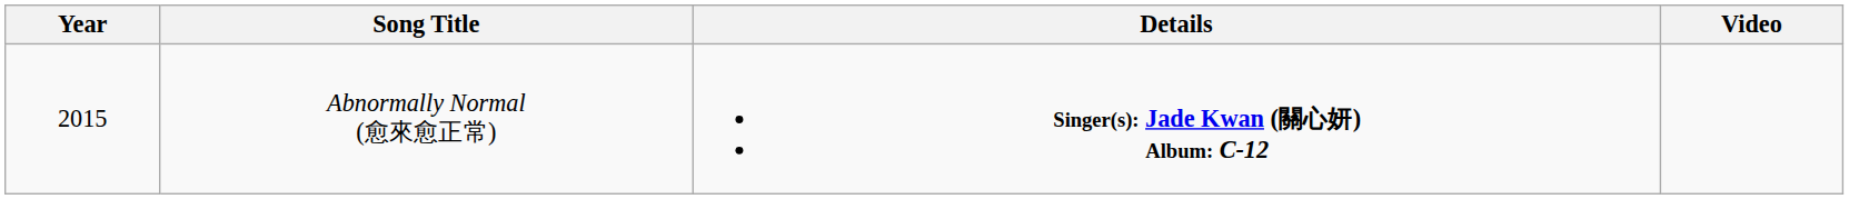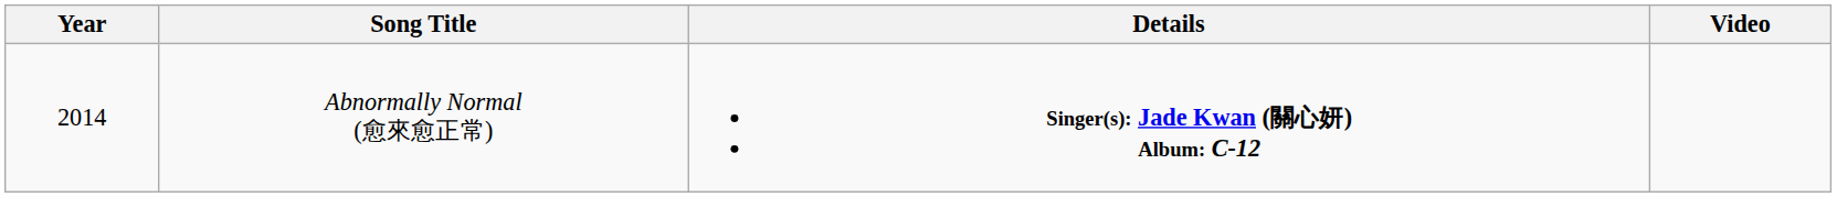 <table class="wikitable" width=60%>
 <tr>
 <th>Year</th>
 <th>Song Title</th>
 <th>Details</th>
 <th>Video</th>
 </tr>
 <tr align=center>
-<td>2015</td>
+<td>2014</td>
 <td><em>Abnormally Normal</em><br>(愈來愈正常)</td>
 <td><strong><br><ul><li><small>Singer(s):</small> <a href='#'>Jade Kwan</a> (關心妍)</li><li><small>Album:</small> <em>C-12</em></li></ul></strong></td>
 <td></td>
 </tr>
 </table>
